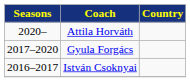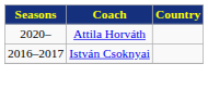 <table class="wikitable" style="text-align: center">
 <tr>
 <th style="color:yellow; background:#15317E">Seasons</th>
 <th style="color:yellow; background:#15317E">Coach</th>
 <th style="color:yellow; background:#15317E">Country</th>
 </tr>
 <tr>
 <td style="text-align: center">2020–</td>
 <td style="text-align: center"><a href='#'>Attila Horváth</a></td>
 <td style="text-align: center"></td>
 </tr>
 <tr>
-<td style="text-align: center">2017–2020</td>
-<td style="text-align: center"><a href='#'>Gyula Forgács</a></td>
-<td style="text-align: center"></td>
-</tr>
-<tr>
 <td style="text-align: center">2016–2017</td>
 <td style="text-align: center"><a href='#'>István Csoknyai</a></td>
 <td style="text-align: center"></td>
 </tr>
 <tr>
 </tr>
 </table>
